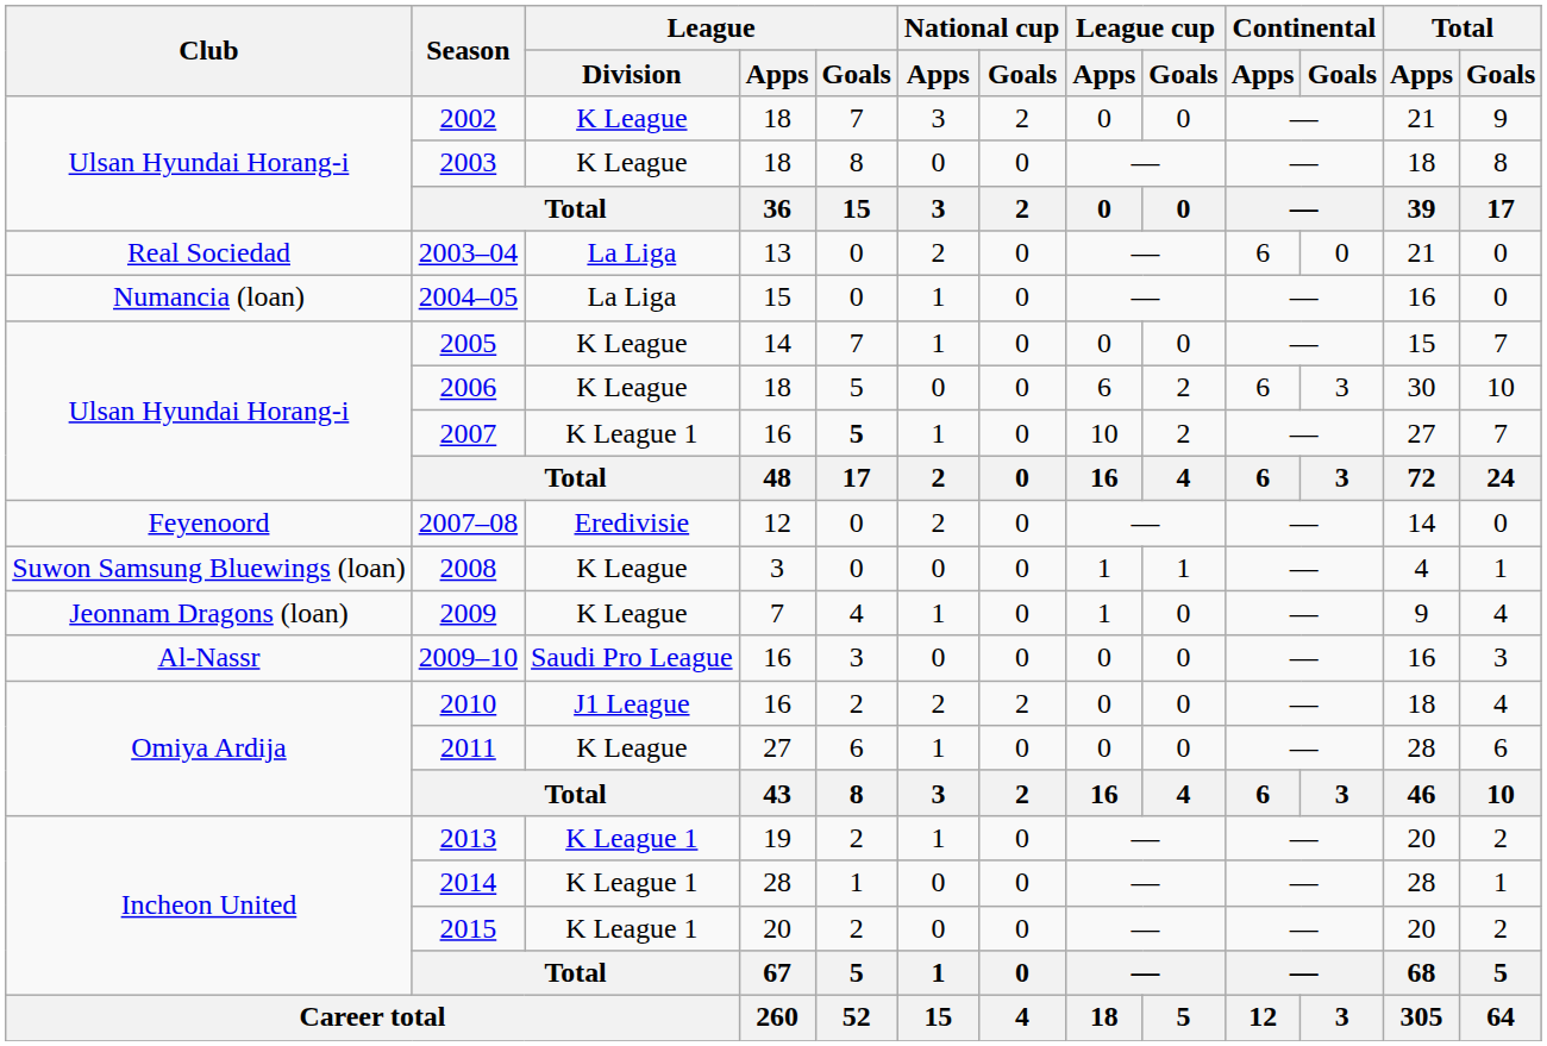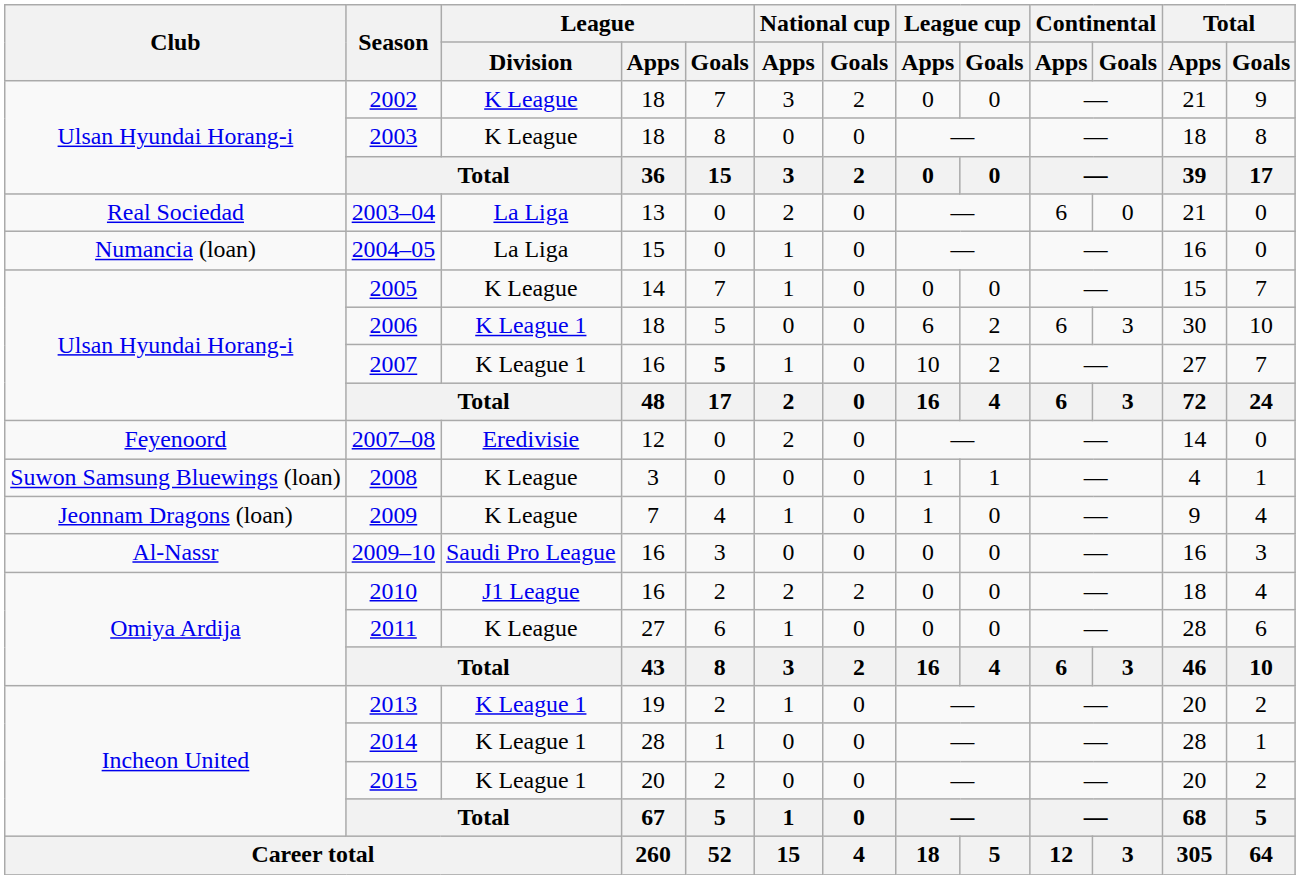 <table class="wikitable" style="text-align:center">
 <tr>
 <th rowspan="2">Club</th>
 <th rowspan="2">Season</th>
 <th colspan="3">League</th>
 <th colspan="2">National cup</th>
 <th colspan="2">League cup</th>
 <th colspan="2">Continental</th>
 <th colspan="2">Total</th>
 </tr>
 <tr>
 <th>Division</th>
 <th>Apps</th>
 <th>Goals</th>
 <th>Apps</th>
 <th>Goals</th>
 <th>Apps</th>
 <th>Goals</th>
 <th>Apps</th>
 <th>Goals</th>
 <th>Apps</th>
 <th>Goals</th>
 </tr>
 <tr>
 <td rowspan="3"><a href='#'>Ulsan Hyundai Horang-i</a></td>
 <td><a href='#'>2002</a></td>
 <td><a href='#'>K League</a></td>
 <td>18</td>
 <td>7</td>
 <td>3</td>
 <td>2</td>
 <td>0</td>
 <td>0</td>
 <td colspan=2>—</td>
 <td>21</td>
 <td>9</td>
 </tr>
 <tr>
 <td><a href='#'>2003</a></td>
 <td>K League</td>
 <td>18</td>
 <td>8</td>
 <td>0</td>
 <td>0</td>
 <td colspan=2>—</td>
 <td colspan=2>—</td>
 <td>18</td>
 <td>8</td>
 </tr>
 <tr>
 <th colspan="2">Total</th>
 <th>36</th>
 <th>15</th>
 <th>3</th>
 <th>2</th>
 <th>0</th>
 <th>0</th>
 <th colspan="2">—</th>
 <th>39</th>
 <th>17</th>
 </tr>
 <tr>
 <td><a href='#'>Real Sociedad</a></td>
 <td><a href='#'>2003–04</a></td>
 <td><a href='#'>La Liga</a></td>
 <td>13</td>
 <td>0</td>
 <td>2</td>
 <td>0</td>
 <td colspan=2>—</td>
 <td>6</td>
 <td>0</td>
 <td>21</td>
 <td>0</td>
 </tr>
 <tr>
 <td><a href='#'>Numancia</a> (loan)</td>
 <td><a href='#'>2004–05</a></td>
 <td>La Liga</td>
 <td>15</td>
 <td>0</td>
 <td>1</td>
 <td>0</td>
 <td colspan=2>—</td>
 <td colspan=2>—</td>
 <td>16</td>
 <td>0</td>
 </tr>
 <tr>
 <td rowspan="4"><a href='#'>Ulsan Hyundai Horang-i</a></td>
 <td><a href='#'>2005</a></td>
 <td>K League</td>
 <td>14</td>
 <td>7</td>
 <td>1</td>
 <td>0</td>
 <td>0</td>
 <td>0</td>
 <td colspan=2>—</td>
 <td>15</td>
 <td>7</td>
 </tr>
 <tr>
 <td><a href='#'>2006</a></td>
-<td>K League</td>
+<td><a href='#'>K League 1</a></td>
 <td>18</td>
 <td>5</td>
 <td>0</td>
 <td>0</td>
 <td>6</td>
 <td>2</td>
 <td>6</td>
 <td>3</td>
 <td>30</td>
 <td>10</td>
 </tr>
 <tr>
 <td><a href='#'>2007</a></td>
 <td>K League 1</td>
 <td>16</td>
 <td><strong>5</strong></td>
 <td>1</td>
 <td>0</td>
 <td>10</td>
 <td>2</td>
 <td colspan=2>—</td>
 <td>27</td>
 <td>7</td>
 </tr>
 <tr>
 <th colspan="2">Total</th>
 <th>48</th>
 <th>17</th>
 <th>2</th>
 <th>0</th>
 <th>16</th>
 <th>4</th>
 <th>6</th>
 <th>3</th>
 <th>72</th>
 <th>24</th>
 </tr>
 <tr>
 <td><a href='#'>Feyenoord</a></td>
 <td><a href='#'>2007–08</a></td>
 <td><a href='#'>Eredivisie</a></td>
 <td>12</td>
 <td>0</td>
 <td>2</td>
 <td>0</td>
 <td colspan=2>—</td>
 <td colspan=2>—</td>
 <td>14</td>
 <td>0</td>
 </tr>
 <tr>
 <td><a href='#'>Suwon Samsung Bluewings</a> (loan)</td>
 <td><a href='#'>2008</a></td>
 <td>K League</td>
 <td>3</td>
 <td>0</td>
 <td>0</td>
 <td>0</td>
 <td>1</td>
 <td>1</td>
 <td colspan=2>—</td>
 <td>4</td>
 <td>1</td>
 </tr>
 <tr>
 <td><a href='#'>Jeonnam Dragons</a> (loan)</td>
 <td><a href='#'>2009</a></td>
 <td>K League</td>
 <td>7</td>
 <td>4</td>
 <td>1</td>
 <td>0</td>
 <td>1</td>
 <td>0</td>
 <td colspan=2>—</td>
 <td>9</td>
 <td>4</td>
 </tr>
 <tr>
 <td><a href='#'>Al-Nassr</a></td>
 <td><a href='#'>2009–10</a></td>
 <td><a href='#'>Saudi Pro League</a></td>
 <td>16</td>
 <td>3</td>
 <td>0</td>
 <td>0</td>
 <td>0</td>
 <td>0</td>
 <td colspan=2>—</td>
 <td>16</td>
 <td>3</td>
 </tr>
 <tr>
 <td rowspan="3"><a href='#'>Omiya Ardija</a></td>
 <td><a href='#'>2010</a></td>
 <td><a href='#'>J1 League</a></td>
 <td>16</td>
 <td>2</td>
 <td>2</td>
 <td>2</td>
 <td>0</td>
 <td>0</td>
 <td colspan=2>—</td>
 <td>18</td>
 <td>4</td>
 </tr>
 <tr>
 <td><a href='#'>2011</a></td>
 <td>K League</td>
 <td>27</td>
 <td>6</td>
 <td>1</td>
 <td>0</td>
 <td>0</td>
 <td>0</td>
 <td colspan=2>—</td>
 <td>28</td>
 <td>6</td>
 </tr>
 <tr>
 <th colspan="2">Total</th>
 <th>43</th>
 <th>8</th>
 <th>3</th>
 <th>2</th>
 <th>16</th>
 <th>4</th>
 <th>6</th>
 <th>3</th>
 <th>46</th>
 <th>10</th>
 </tr>
 <tr>
 <td rowspan="4"><a href='#'>Incheon United</a></td>
 <td><a href='#'>2013</a></td>
 <td><a href='#'>K League 1</a></td>
 <td>19</td>
 <td>2</td>
 <td>1</td>
 <td>0</td>
 <td colspan=2>—</td>
 <td colspan=2>—</td>
 <td>20</td>
 <td>2</td>
 </tr>
 <tr>
 <td><a href='#'>2014</a></td>
 <td>K League 1</td>
 <td>28</td>
 <td>1</td>
 <td>0</td>
 <td>0</td>
 <td colspan=2>—</td>
 <td colspan=2>—</td>
 <td>28</td>
 <td>1</td>
 </tr>
 <tr>
 <td><a href='#'>2015</a></td>
 <td>K League 1</td>
 <td>20</td>
 <td>2</td>
 <td>0</td>
 <td>0</td>
 <td colspan=2>—</td>
 <td colspan=2>—</td>
 <td>20</td>
 <td>2</td>
 </tr>
 <tr>
 <th colspan="2">Total</th>
 <th>67</th>
 <th>5</th>
 <th>1</th>
 <th>0</th>
 <th colspan="2">—</th>
 <th colspan="2">—</th>
 <th>68</th>
 <th>5</th>
 </tr>
 <tr>
 <th colspan=3>Career total</th>
 <th>260</th>
 <th>52</th>
 <th>15</th>
 <th>4</th>
 <th>18</th>
 <th>5</th>
 <th>12</th>
 <th>3</th>
 <th>305</th>
 <th>64</th>
 </tr>
 </table>
